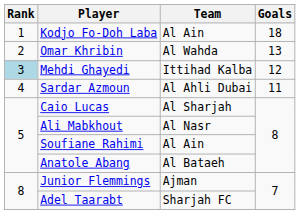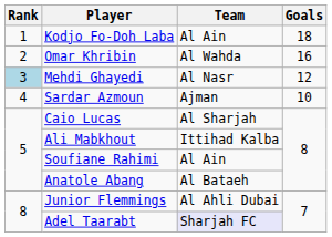 <table class=wikitable style="text-align:center;">
 <tr>
 <th>Rank</th>
 <th>Player</th>
 <th>Team</th>
 <th>Goals</th>
 </tr>
 <tr>
 <td>1</td>
 <td align=left> <a href='#'>Kodjo Fo-Doh Laba</a></td>
 <td align=left>Al Ain</td>
 <td>18</td>
 </tr>
 <tr>
 <td>2</td>
 <td align=left> <a href='#'>Omar Khribin</a></td>
 <td align=left>Al Wahda</td>
-<td>13</td>
+<td>16</td>
 </tr>
 <tr>
 <td style="background: lightblue;">3</td>
 <td align=left> <a href='#'>Mehdi Ghayedi</a></td>
-<td align=left>Ittihad Kalba</td>
+<td align=left>Al Nasr</td>
 <td>12</td>
 </tr>
 <tr>
 <td>4</td>
 <td align="left"> <a href='#'>Sardar Azmoun</a></td>
-<td align="left">Al Ahli Dubai</td>
-<td>11</td>
+<td align=left>Ajman</td>
+<td>10</td>
 </tr>
 <tr>
 <td rowspan="4">5</td>
 <td align="left"> <a href='#'>Caio Lucas</a></td>
 <td align="left">Al Sharjah</td>
 <td rowspan="4">8</td>
 </tr>
 <tr>
 <td align=left> <a href='#'>Ali Mabkhout</a></td>
-<td align=left>Al Nasr</td>
+<td align=left>Ittihad Kalba</td>
 </tr>
 <tr>
 <td align=left> <a href='#'>Soufiane Rahimi</a></td>
 <td align=left>Al Ain</td>
 </tr>
 <tr>
 <td align=left> <a href='#'>Anatole Abang</a></td>
 <td align=left>Al Bataeh</td>
 </tr>
 <tr>
 <td rowspan="2">8</td>
 <td align=left> <a href='#'>Junior Flemmings</a></td>
-<td align=left>Ajman</td>
+<td align="left">Al Ahli Dubai</td>
 <td rowspan="2">7</td>
 </tr>
 <tr>
 <td align=left> <a href='#'>Adel Taarabt</a></td>
-<td align=left>Sharjah FC</td>
+<td align=left style="background: lavender;">Sharjah FC</td>
 </tr>
 </table>
